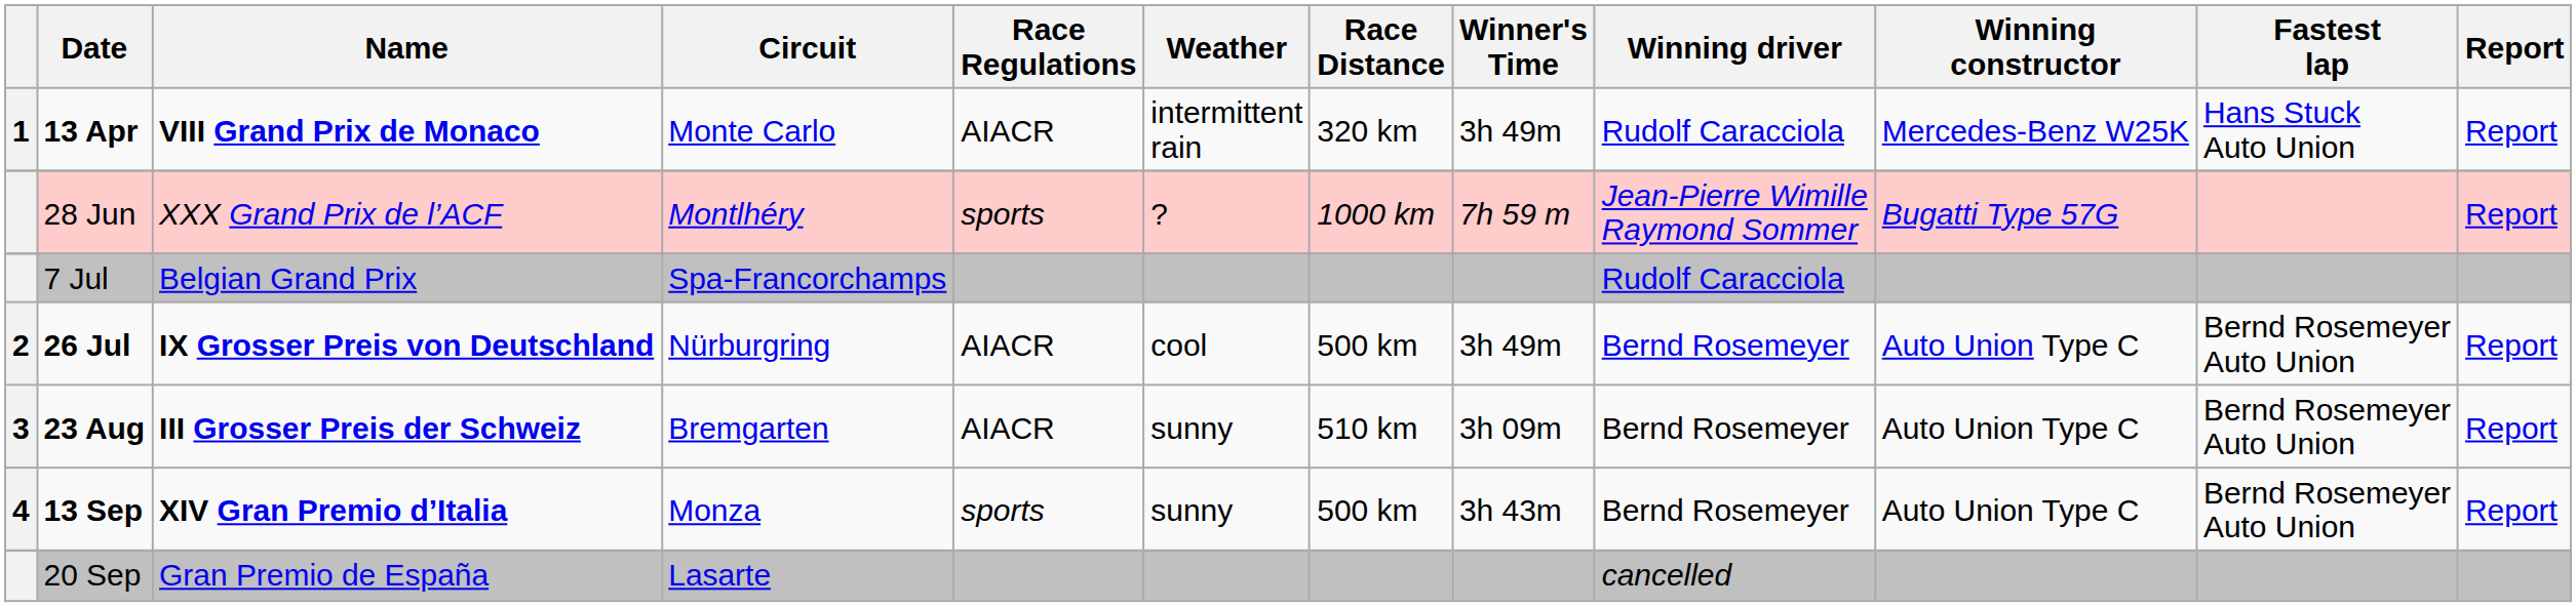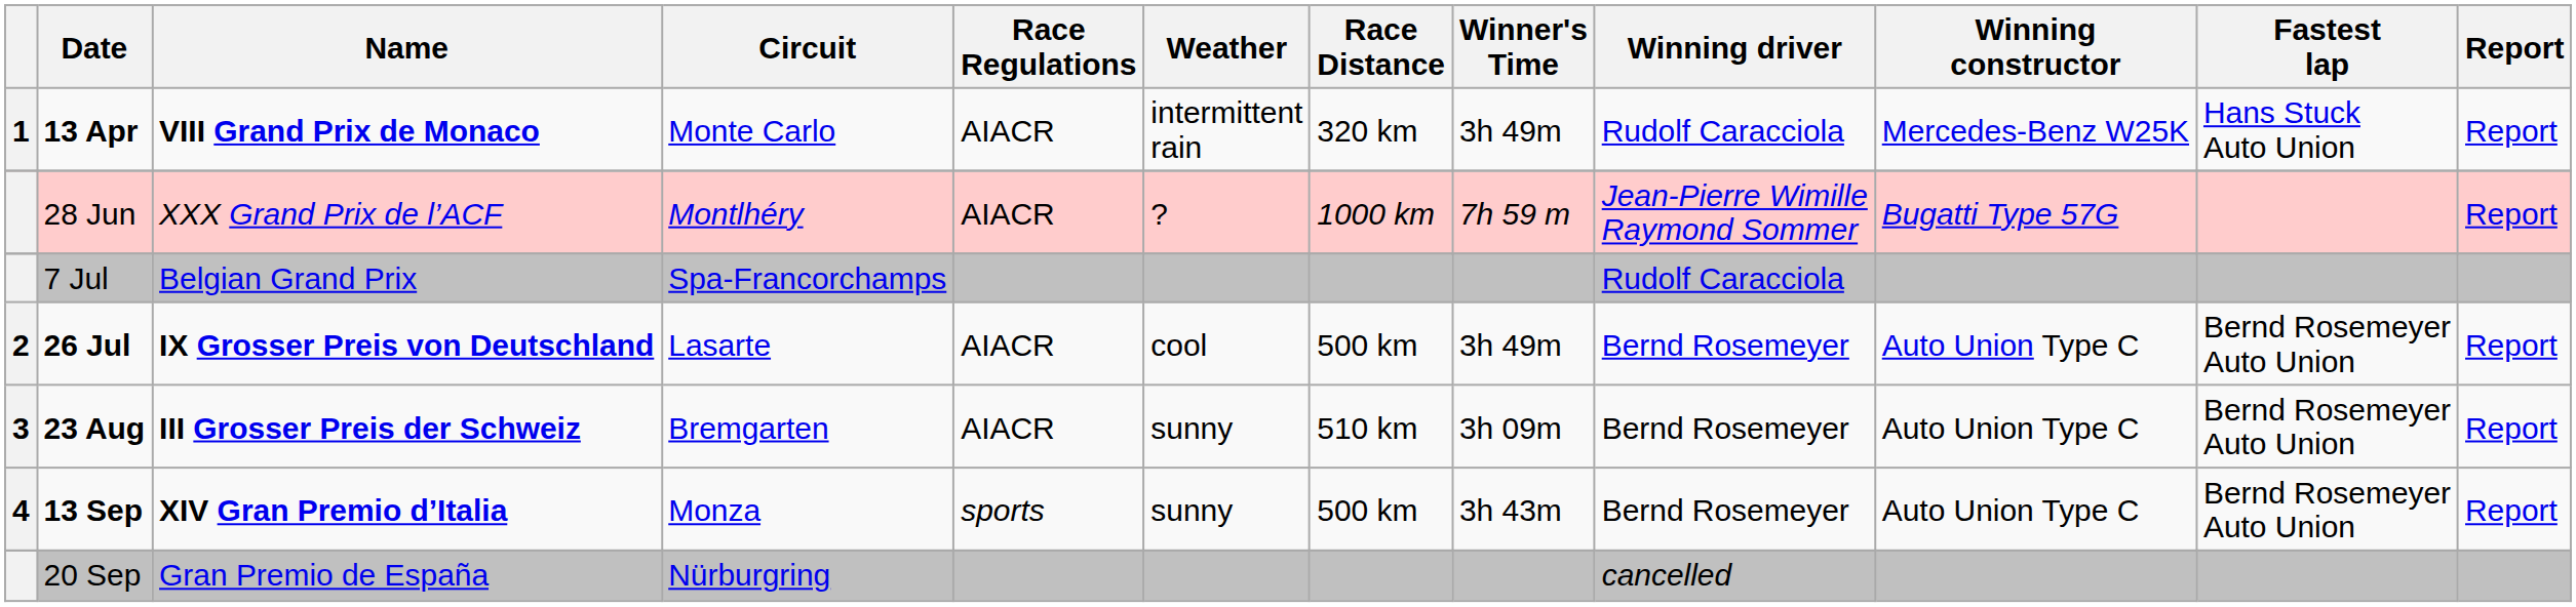 <table class="wikitable" style="font-size:95%">
 <tr>
 <th></th>
 <th>Date</th>
 <th>Name</th>
 <th>Circuit</th>
 <th>Race<br>Regulations</th>
 <th>Weather</th>
 <th>Race<br>Distance</th>
 <th>Winner's<br>Time</th>
 <th>Winning driver</th>
 <th>Winning<br>constructor</th>
 <th>Fastest<br>lap</th>
 <th>Report</th>
 </tr>
 <tr>
 <th>1</th>
 <td><strong>13 Apr</strong></td>
 <td> <strong>VIII <a href='#'>Grand Prix de Monaco</a></strong></td>
 <td><a href='#'>Monte Carlo</a></td>
 <td>AIACR</td>
 <td>intermittent<br>  rain</td>
 <td>320 km</td>
 <td>3h 49m</td>
 <td> <a href='#'>Rudolf Caracciola</a></td>
 <td><a href='#'>Mercedes-Benz W25K</a></td>
 <td><a href='#'>Hans Stuck</a><br> Auto Union</td>
 <td><a href='#'>Report</a></td>
 </tr>
 <tr>
 </tr>
 <tr style="background:#fcc;">
 <th></th>
 <td>28 Jun</td>
 <td> <em>XXX <a href='#'>Grand Prix de l’ACF</a></em></td>
 <td><em><a href='#'>Montlhéry</a></em></td>
-<td><em>sports</em></td>
+<td>AIACR</td>
 <td>?</td>
 <td><em>1000 km</em></td>
 <td><em>7h 59 m</em></td>
 <td><em> <a href='#'>Jean-Pierre Wimille</a><br> <a href='#'>Raymond Sommer</a></em></td>
 <td><em><a href='#'>Bugatti Type 57G</a></em></td>
 <td></td>
 <td><a href='#'>Report</a></td>
 </tr>
 <tr>
 </tr>
 <tr style="background:#C0C0C0;">
 <th></th>
 <td>7 Jul</td>
 <td> <a href='#'>Belgian Grand Prix</a></td>
 <td><a href='#'>Spa-Francorchamps</a></td>
 <td></td>
 <td></td>
 <td></td>
 <td></td>
 <td> <a href='#'>Rudolf Caracciola</a></td>
 <td></td>
 <td></td>
 <td></td>
 </tr>
 <tr>
 <th>2</th>
 <td><strong>26 Jul</strong></td>
 <td> <strong>IX <a href='#'>Grosser Preis von Deutschland</a></strong></td>
-<td><a href='#'>Nürburgring</a></td>
+<td><a href='#'>Lasarte</a></td>
 <td>AIACR</td>
 <td>cool</td>
 <td>500 km</td>
 <td>3h 49m</td>
 <td> <a href='#'>Bernd Rosemeyer</a></td>
 <td><a href='#'>Auto Union</a> Type C</td>
 <td>Bernd Rosemeyer <br> Auto Union</td>
 <td><a href='#'>Report</a></td>
 </tr>
 <tr>
 <th>3</th>
 <td><strong>23 Aug</strong></td>
 <td> <strong>III <a href='#'>Grosser Preis der Schweiz</a> </strong></td>
 <td><a href='#'>Bremgarten</a></td>
 <td>AIACR</td>
 <td>sunny</td>
 <td>510 km</td>
 <td>3h 09m</td>
 <td> Bernd Rosemeyer</td>
 <td>Auto Union Type C</td>
 <td>Bernd Rosemeyer <br> Auto Union</td>
 <td><a href='#'>Report</a></td>
 </tr>
 <tr>
 <th>4</th>
 <td><strong>13 Sep</strong></td>
 <td> <strong>XIV <a href='#'>Gran Premio d’Italia</a></strong></td>
 <td><a href='#'>Monza</a></td>
 <td><em>sports</em></td>
 <td>sunny</td>
 <td>500 km</td>
 <td>3h 43m</td>
 <td> Bernd Rosemeyer</td>
 <td>Auto Union Type C</td>
 <td>Bernd Rosemeyer <br> Auto Union</td>
 <td><a href='#'>Report</a></td>
 </tr>
 <tr>
 </tr>
 <tr style="background:#C0C0C0;">
 <th></th>
 <td>20 Sep</td>
 <td> <a href='#'>Gran Premio de España</a></td>
-<td><a href='#'>Lasarte</a></td>
+<td><a href='#'>Nürburgring</a></td>
 <td></td>
 <td></td>
 <td></td>
 <td></td>
 <td><em>cancelled</em></td>
 <td></td>
 <td></td>
 <td></td>
 </tr>
 </table>
